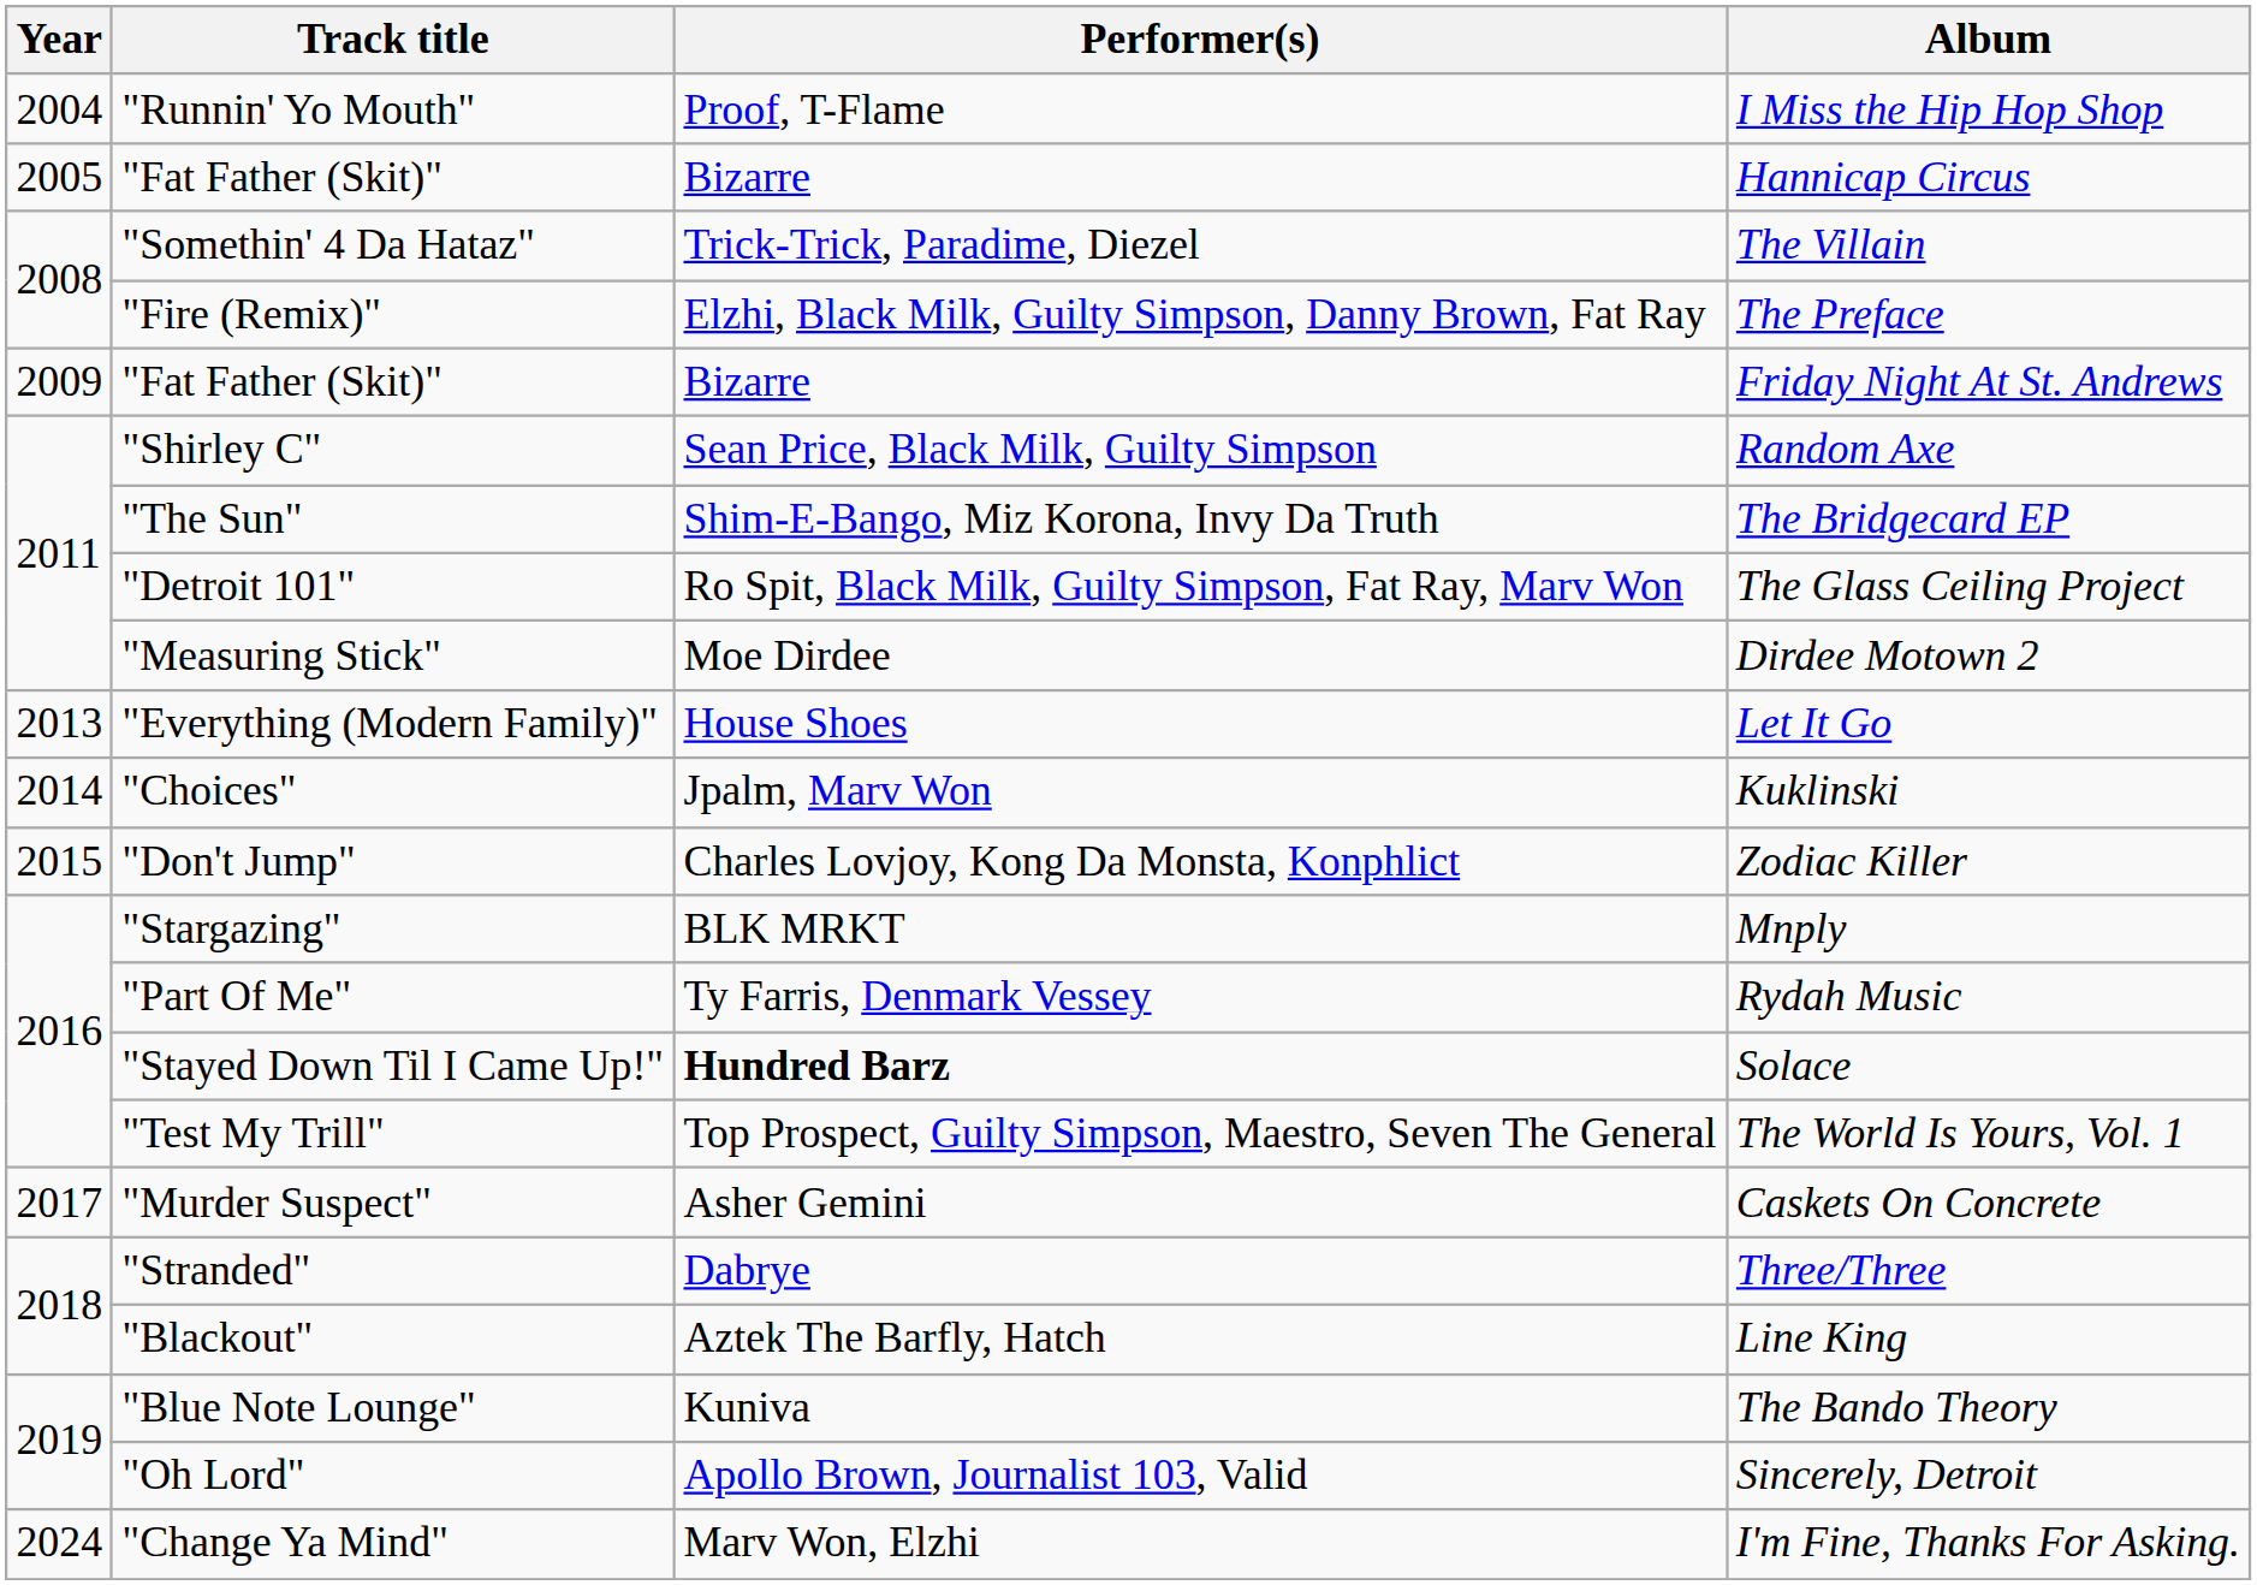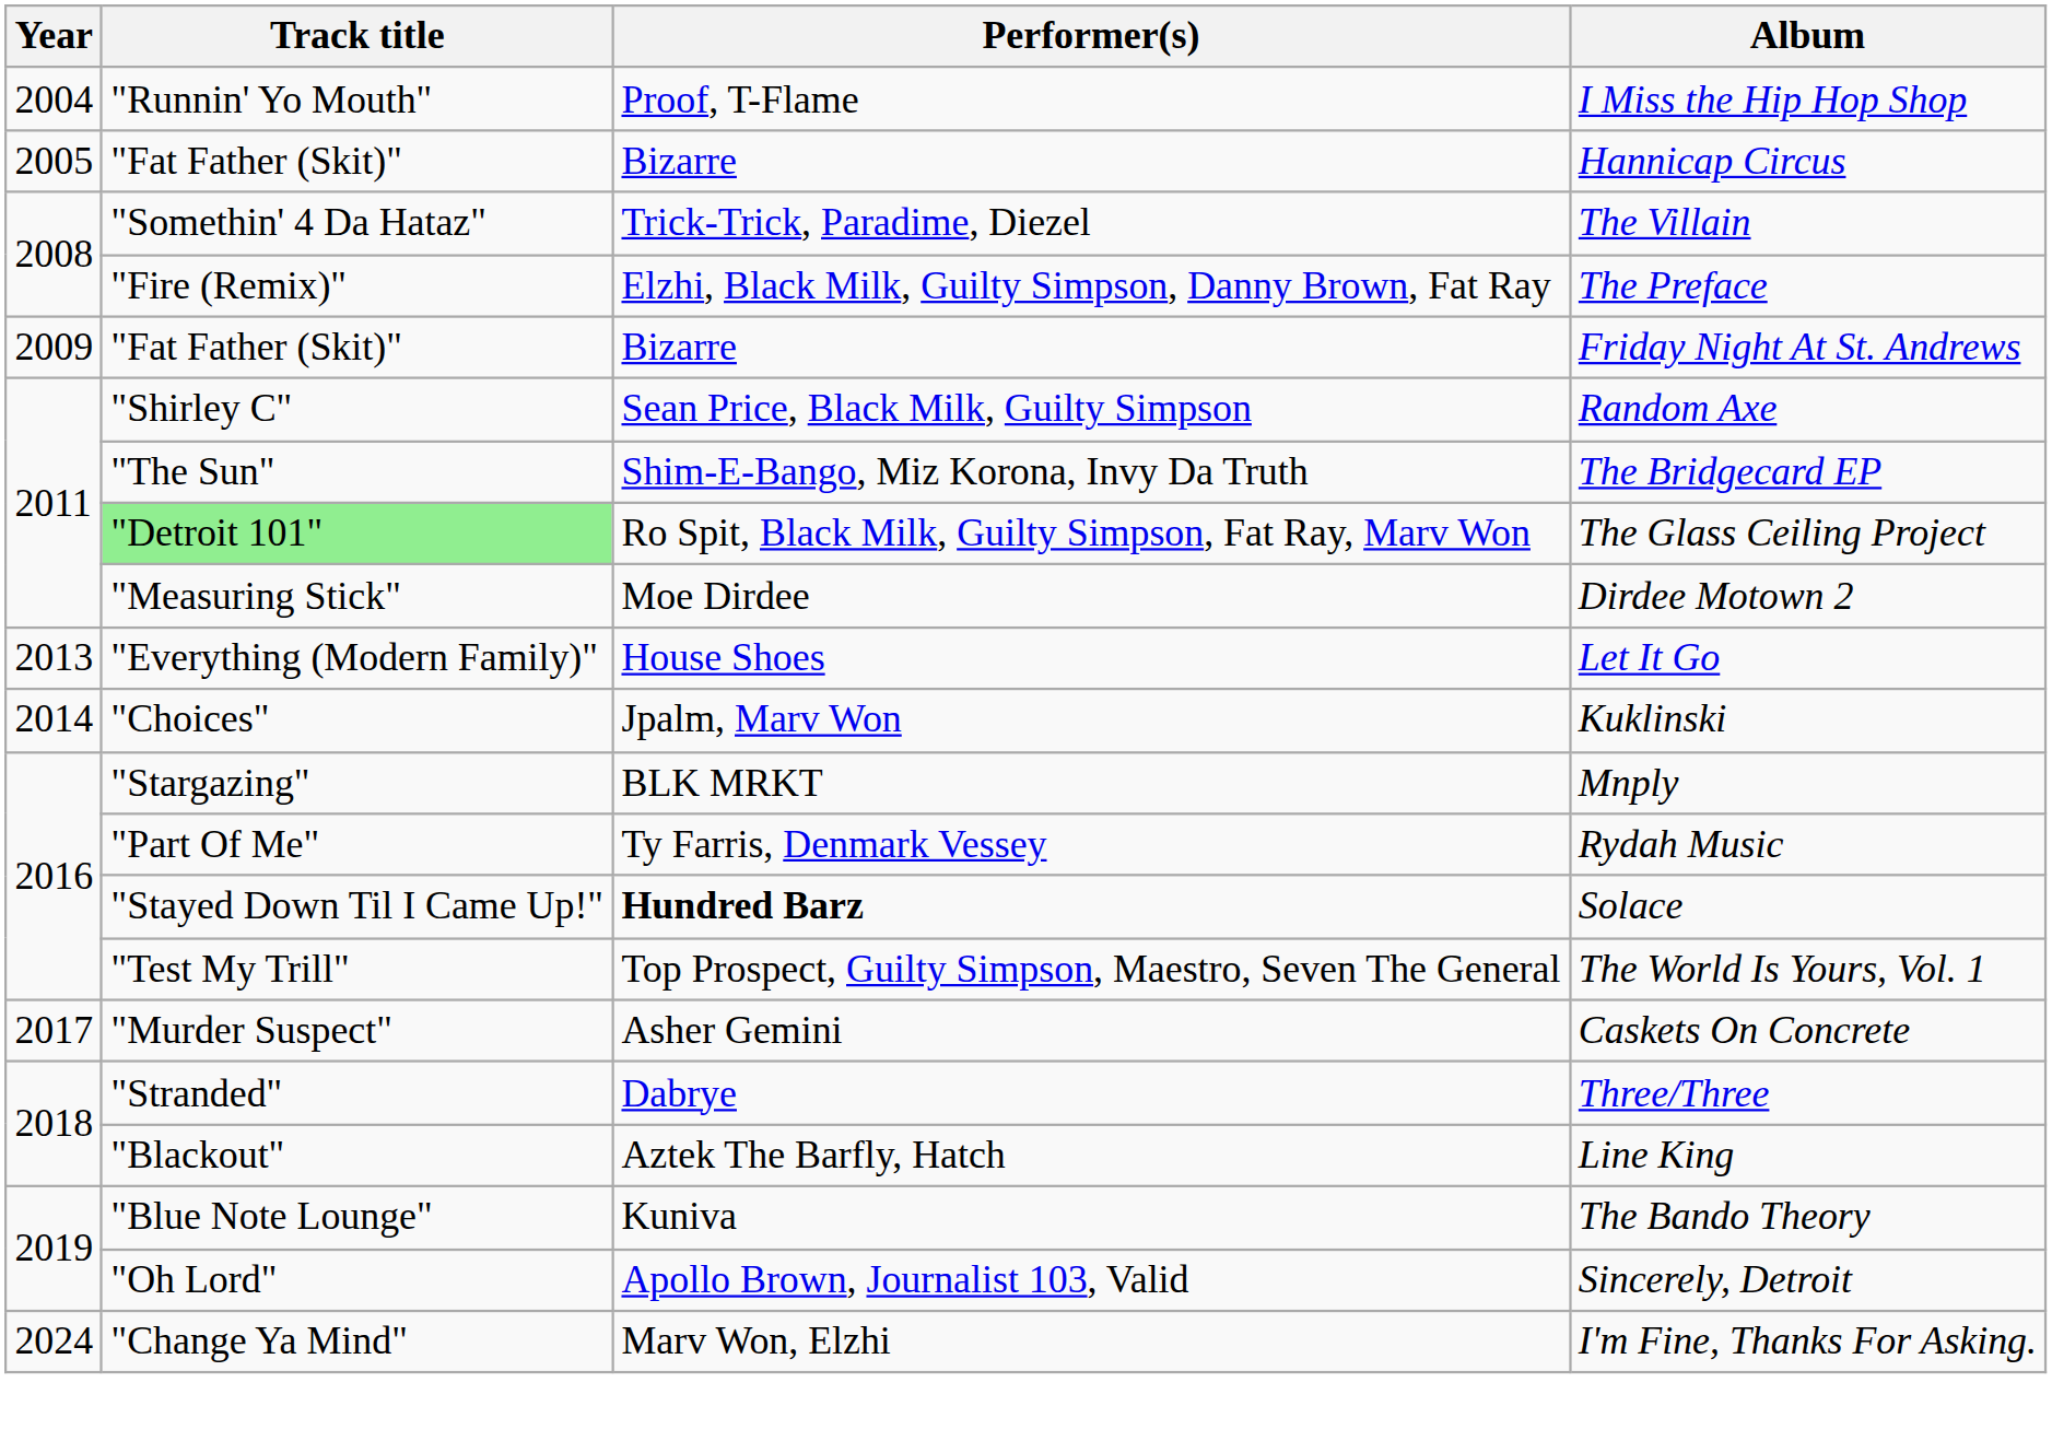 <table class="wikitable">
 <tr>
 <th>Year</th>
 <th>Track title</th>
 <th>Performer(s)</th>
 <th>Album</th>
 </tr>
 <tr>
 <td>2004</td>
 <td>"Runnin' Yo Mouth"</td>
 <td><a href='#'>Proof</a>, T-Flame</td>
 <td><em><a href='#'>I Miss the Hip Hop Shop</a></em></td>
 </tr>
 <tr>
 <td>2005</td>
 <td>"Fat Father (Skit)"</td>
 <td><a href='#'>Bizarre</a></td>
 <td><em><a href='#'>Hannicap Circus</a></em></td>
 </tr>
 <tr>
 <td rowspan="2">2008</td>
 <td>"Somethin' 4 Da Hataz"</td>
 <td><a href='#'>Trick-Trick</a>, <a href='#'>Paradime</a>, Diezel</td>
 <td><a href='#'><em>The Villain</em></a></td>
 </tr>
 <tr>
 <td>"Fire (Remix)"</td>
 <td><a href='#'>Elzhi</a>, <a href='#'>Black Milk</a>, <a href='#'>Guilty Simpson</a>, <a href='#'>Danny Brown</a>, Fat Ray</td>
 <td><a href='#'><em>The Preface</em></a></td>
 </tr>
 <tr>
 <td>2009</td>
 <td>"Fat Father (Skit)"</td>
 <td><a href='#'>Bizarre</a></td>
 <td><a href='#'><em>Friday Night At St. Andrews</em></a></td>
 </tr>
 <tr>
 <td rowspan="4">2011</td>
 <td>"Shirley C"</td>
 <td><a href='#'>Sean Price</a>, <a href='#'>Black Milk</a>, <a href='#'>Guilty Simpson</a></td>
 <td><em><a href='#'>Random Axe</a></em></td>
 </tr>
 <tr>
 <td>"The Sun"</td>
 <td><a href='#'>Shim-E-Bango</a>, Miz Korona, Invy Da Truth</td>
 <td><em><a href='#'>The Bridgecard EP</a></em></td>
 </tr>
 <tr>
-<td>"Detroit 101"</td>
+<td style="background: lightgreen;">"Detroit 101"</td>
 <td>Ro Spit, <a href='#'>Black Milk</a>, <a href='#'>Guilty Simpson</a>, Fat Ray, <a href='#'>Marv Won</a></td>
 <td><em>The Glass Ceiling Project</em></td>
 </tr>
 <tr>
 <td>"Measuring Stick"</td>
 <td>Moe Dirdee</td>
 <td><em>Dirdee Motown 2</em></td>
 </tr>
 <tr>
 <td>2013</td>
 <td>"Everything (Modern Family)"</td>
 <td><a href='#'>House Shoes</a></td>
 <td><em><a href='#'>Let It Go</a></em></td>
 </tr>
 <tr>
 <td>2014</td>
 <td>"Choices"</td>
 <td>Jpalm, <a href='#'>Marv Won</a></td>
 <td><em>Kuklinski</em></td>
-</tr>
-<tr>
-<td>2015</td>
-<td>"Don't Jump"</td>
-<td>Charles Lovjoy, Kong Da Monsta, <a href='#'>Konphlict</a></td>
-<td><em>Zodiac Killer</em></td>
 </tr>
 <tr>
 <td rowspan="4">2016</td>
 <td>"Stargazing"</td>
 <td>BLK MRKT</td>
 <td><em>Mnply</em></td>
 </tr>
 <tr>
 <td>"Part Of Me"</td>
 <td>Ty Farris, <a href='#'>Denmark Vessey</a></td>
 <td><em>Rydah Music</em></td>
 </tr>
 <tr>
 <td>"Stayed Down Til I Came Up!"</td>
 <td><strong>Hundred Barz</strong></td>
 <td><em>Solace</em></td>
 </tr>
 <tr>
 <td>"Test My Trill"</td>
 <td>Top Prospect, <a href='#'>Guilty Simpson</a>, Maestro, Seven The General</td>
 <td><em>The World Is Yours, Vol. 1</em></td>
 </tr>
 <tr>
 <td>2017</td>
 <td>"Murder Suspect"</td>
 <td>Asher Gemini</td>
 <td><em>Caskets On Concrete</em></td>
 </tr>
 <tr>
 <td rowspan="2">2018</td>
 <td>"Stranded"</td>
 <td><a href='#'>Dabrye</a></td>
 <td><em><a href='#'>Three/Three</a></em></td>
 </tr>
 <tr>
 <td>"Blackout"</td>
 <td>Aztek The Barfly, Hatch</td>
 <td><em>Line King</em></td>
 </tr>
 <tr>
 <td rowspan="2">2019</td>
 <td>"Blue Note Lounge"</td>
 <td>Kuniva</td>
 <td><em>The Bando Theory</em></td>
 </tr>
 <tr>
 <td>"Oh Lord"</td>
 <td><a href='#'>Apollo Brown</a>, <a href='#'>Journalist 103</a>, Valid</td>
 <td><em>Sincerely, Detroit</em></td>
 </tr>
 <tr>
 <td>2024</td>
 <td>"Change Ya Mind"</td>
 <td>Marv Won, Elzhi</td>
 <td><em>I'm Fine, Thanks For Asking.</em></td>
 </tr>
 </table>
